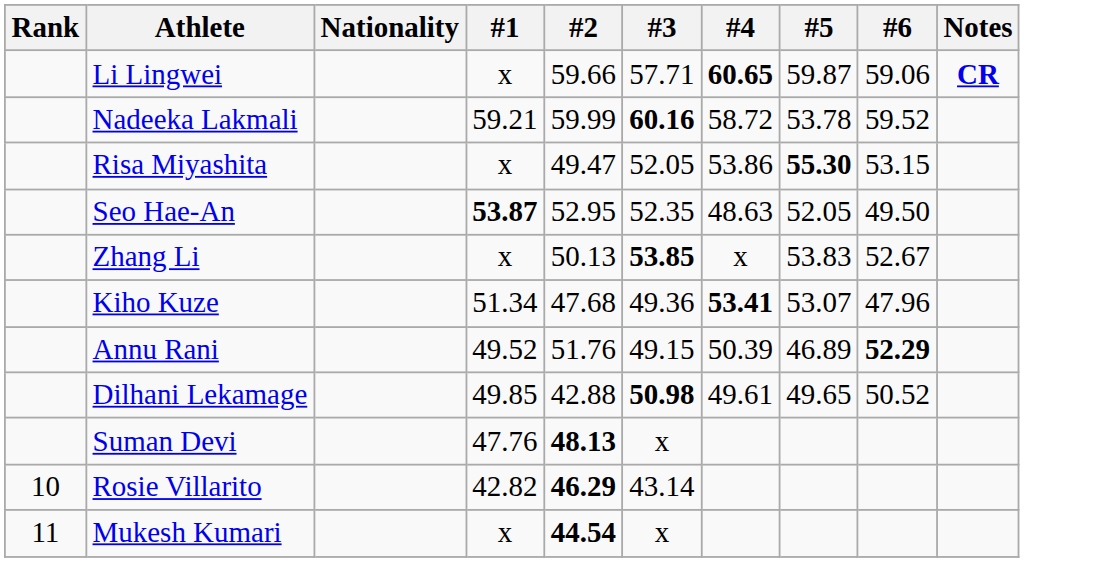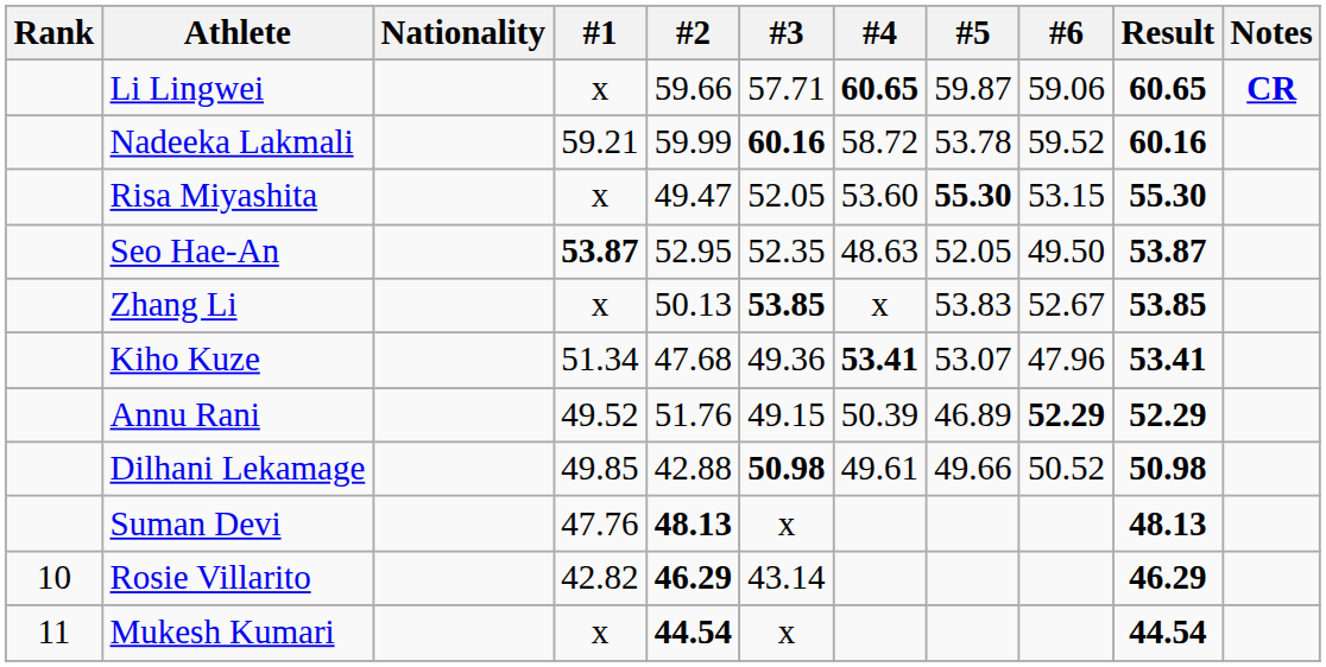 <table class="wikitable sortable" style="text-align:center">
 <tr>
 <th>Rank</th>
 <th>Athlete</th>
 <th>Nationality</th>
 <th>#1</th>
 <th>#2</th>
 <th>#3</th>
 <th>#4</th>
 <th>#5</th>
 <th>#6</th>
+<th>Result</th>
 <th>Notes</th>
 </tr>
 <tr>
 <td></td>
 <td align="left"><a href='#'>Li Lingwei</a></td>
 <td align=left></td>
 <td>x</td>
 <td>59.66</td>
 <td>57.71</td>
 <td><strong>60.65</strong></td>
 <td>59.87</td>
 <td>59.06</td>
+<td><strong>60.65</strong></td>
 <td><strong><a href='#'>CR</a></strong></td>
 </tr>
 <tr>
 <td></td>
 <td align="left"><a href='#'>Nadeeka Lakmali</a></td>
 <td align=left></td>
 <td>59.21</td>
 <td>59.99</td>
 <td><strong>60.16</strong></td>
 <td>58.72</td>
 <td>53.78</td>
 <td>59.52</td>
+<td><strong>60.16</strong></td>
 <td></td>
 </tr>
 <tr>
 <td></td>
 <td align="left"><a href='#'>Risa Miyashita</a></td>
 <td align=left></td>
 <td>x</td>
 <td>49.47</td>
 <td>52.05</td>
-<td>53.86</td>
+<td>53.60</td>
 <td><strong>55.30</strong></td>
 <td>53.15</td>
+<td><strong>55.30</strong></td>
 <td></td>
 </tr>
 <tr>
 <td></td>
 <td align="left"><a href='#'>Seo Hae-An</a></td>
 <td align=left></td>
 <td><strong>53.87</strong></td>
 <td>52.95</td>
 <td>52.35</td>
 <td>48.63</td>
 <td>52.05</td>
 <td>49.50</td>
+<td><strong>53.87</strong></td>
 <td></td>
 </tr>
 <tr>
 <td></td>
 <td align="left"><a href='#'>Zhang Li</a></td>
 <td align=left></td>
 <td>x</td>
 <td>50.13</td>
 <td><strong>53.85</strong></td>
 <td>x</td>
 <td>53.83</td>
 <td>52.67</td>
+<td><strong>53.85</strong></td>
 <td></td>
 </tr>
 <tr>
 <td></td>
 <td align="left"><a href='#'>Kiho Kuze</a></td>
 <td align=left></td>
 <td>51.34</td>
 <td>47.68</td>
 <td>49.36</td>
 <td><strong>53.41</strong></td>
 <td>53.07</td>
 <td>47.96</td>
+<td><strong>53.41</strong></td>
 <td></td>
 </tr>
 <tr>
 <td></td>
 <td align="left"><a href='#'>Annu Rani</a></td>
 <td align=left></td>
 <td>49.52</td>
 <td>51.76</td>
 <td>49.15</td>
 <td>50.39</td>
 <td>46.89</td>
 <td><strong>52.29</strong></td>
+<td><strong>52.29</strong></td>
 <td></td>
 </tr>
 <tr>
 <td></td>
 <td align="left"><a href='#'>Dilhani Lekamage</a></td>
 <td align=left></td>
 <td>49.85</td>
 <td>42.88</td>
 <td><strong>50.98</strong></td>
 <td>49.61</td>
-<td>49.65</td>
+<td>49.66</td>
 <td>50.52</td>
+<td><strong>50.98</strong></td>
 <td></td>
 </tr>
 <tr>
 <td></td>
 <td align="left"><a href='#'>Suman Devi</a></td>
 <td align=left></td>
 <td>47.76</td>
 <td><strong>48.13</strong></td>
 <td>x</td>
 <td></td>
 <td></td>
 <td></td>
+<td><strong>48.13</strong></td>
 <td></td>
 </tr>
 <tr>
 <td>10</td>
 <td align="left"><a href='#'>Rosie Villarito</a></td>
 <td align=left></td>
 <td>42.82</td>
 <td><strong>46.29</strong></td>
 <td>43.14</td>
 <td></td>
 <td></td>
 <td></td>
+<td><strong>46.29</strong></td>
 <td></td>
 </tr>
 <tr>
 <td>11</td>
 <td align="left"><a href='#'>Mukesh Kumari</a></td>
 <td align=left></td>
 <td>x</td>
 <td><strong>44.54</strong></td>
 <td>x</td>
 <td></td>
 <td></td>
 <td></td>
+<td><strong>44.54</strong></td>
 <td></td>
 </tr>
 </table>
